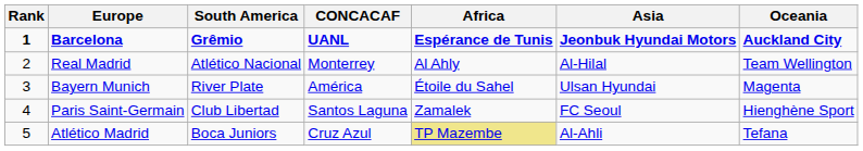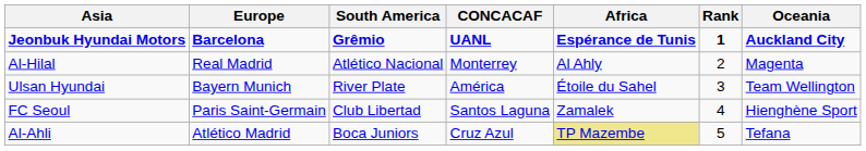 <table class="wikitable">
 <tr>
-<th>Rank</th>
+<th>Asia</th>
 <th>Europe</th>
 <th>South America</th>
 <th>CONCACAF</th>
 <th>Africa</th>
-<th>Asia</th>
+<th>Rank</th>
 <th>Oceania</th>
 </tr>
 <tr>
-<td align="center"><strong>1</strong></td>
+<td><strong> <a href='#'>Jeonbuk Hyundai Motors</a></strong></td>
 <td><strong> <a href='#'>Barcelona</a></strong></td>
 <td><strong> <a href='#'>Grêmio</a></strong></td>
 <td><strong> <a href='#'>UANL</a></strong></td>
 <td><strong> <a href='#'>Espérance de Tunis</a></strong></td>
-<td><strong> <a href='#'>Jeonbuk Hyundai Motors</a></strong></td>
+<td align="center"><strong>1</strong></td>
 <td><strong> <a href='#'>Auckland City</a></strong></td>
 </tr>
 <tr>
-<td align="center">2</td>
+<td> <a href='#'>Al-Hilal</a></td>
 <td> <a href='#'>Real Madrid</a></td>
 <td> <a href='#'>Atlético Nacional</a></td>
 <td><strong></strong> <a href='#'>Monterrey</a></td>
 <td> <a href='#'>Al Ahly</a></td>
-<td> <a href='#'>Al-Hilal</a></td>
-<td> <a href='#'>Team Wellington</a></td>
+<td align="center">2</td>
+<td> <a href='#'>Magenta</a></td>
 </tr>
 <tr>
-<td align="center">3</td>
+<td><strong></strong> <a href='#'>Ulsan Hyundai</a></td>
 <td> <a href='#'>Bayern Munich</a></td>
 <td> <a href='#'>River Plate</a></td>
 <td> <a href='#'>América</a></td>
 <td> <a href='#'>Étoile du Sahel</a></td>
-<td><strong></strong> <a href='#'>Ulsan Hyundai</a></td>
-<td> <a href='#'>Magenta</a></td>
+<td align="center">3</td>
+<td> <a href='#'>Team Wellington</a></td>
 </tr>
 <tr>
-<td align="center">4</td>
+<td><strong></strong> <a href='#'>FC Seoul</a></td>
 <td> <a href='#'>Paris Saint-Germain</a></td>
 <td> <a href='#'>Club Libertad</a></td>
 <td><strong></strong> <a href='#'>Santos Laguna</a></td>
 <td> <a href='#'>Zamalek</a></td>
-<td><strong></strong> <a href='#'>FC Seoul</a></td>
+<td align="center">4</td>
 <td> <a href='#'>Hienghène Sport</a></td>
 </tr>
 <tr>
-<td align="center">5</td>
+<td> <a href='#'>Al-Ahli</a></td>
 <td> <a href='#'>Atlético Madrid</a></td>
 <td> <a href='#'>Boca Juniors</a></td>
 <td><strong></strong> <a href='#'>Cruz Azul</a></td>
 <td style="background: khaki;"> <a href='#'>TP Mazembe</a></td>
-<td> <a href='#'>Al-Ahli</a></td>
+<td align="center">5</td>
 <td><strong></strong> <a href='#'>Tefana</a></td>
 </tr>
 </table>
